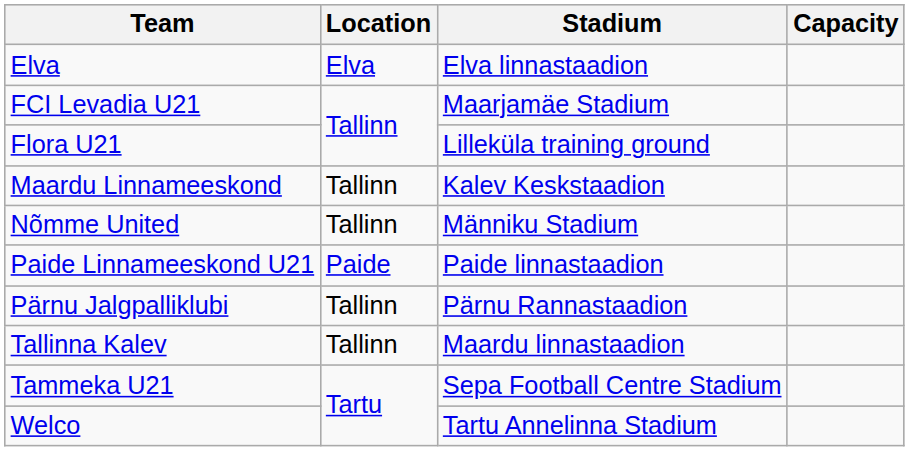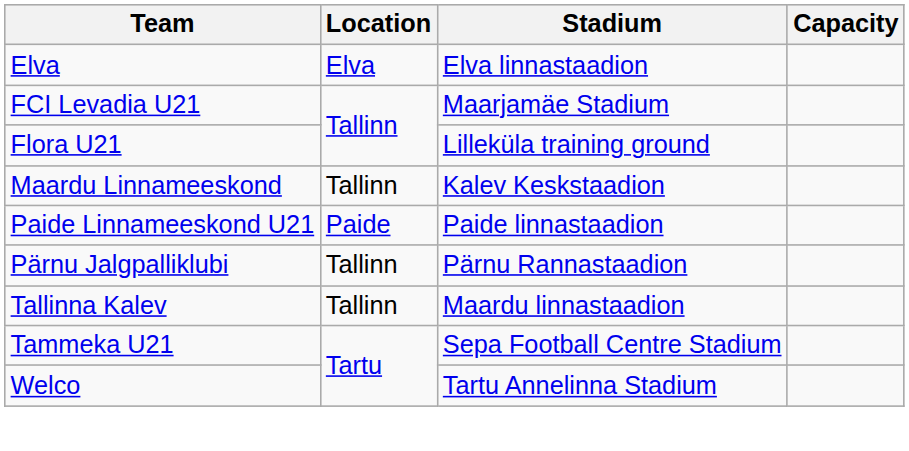 <table class="wikitable sortable">
 <tr>
 <th>Team</th>
 <th>Location</th>
 <th>Stadium</th>
 <th>Capacity</th>
 </tr>
 <tr>
 <td><a href='#'>Elva</a></td>
 <td><a href='#'>Elva</a></td>
 <td><a href='#'>Elva linnastaadion</a></td>
 <td align=center></td>
 </tr>
 <tr>
 <td><a href='#'>FCI Levadia U21</a></td>
 <td rowspan=2><a href='#'>Tallinn</a></td>
 <td><a href='#'>Maarjamäe Stadium</a></td>
 <td align="center"></td>
 </tr>
 <tr>
 <td><a href='#'>Flora U21</a></td>
 <td><a href='#'>Lilleküla training ground</a></td>
 <td align=center></td>
 </tr>
 <tr>
 <td><a href='#'>Maardu Linnameeskond</a></td>
 <td>Tallinn</td>
 <td><a href='#'>Kalev Keskstaadion</a></td>
-<td align=center></td>
-</tr>
-<tr>
-<td><a href='#'>Nõmme United</a></td>
-<td>Tallinn</td>
-<td><a href='#'>Männiku Stadium</a></td>
 <td align=center></td>
 </tr>
 <tr>
 <td><a href='#'>Paide Linnameeskond U21</a></td>
 <td><a href='#'>Paide</a></td>
 <td><a href='#'>Paide linnastaadion</a></td>
 <td align=center></td>
 </tr>
 <tr>
 <td><a href='#'>Pärnu Jalgpalliklubi</a></td>
 <td>Tallinn</td>
 <td><a href='#'>Pärnu Rannastaadion</a></td>
 <td align=center></td>
 </tr>
 <tr>
 <td><a href='#'>Tallinna Kalev</a></td>
 <td>Tallinn</td>
 <td><a href='#'>Maardu linnastaadion</a></td>
 <td align=center></td>
 </tr>
 <tr>
 <td><a href='#'>Tammeka U21</a></td>
 <td rowspan=2><a href='#'>Tartu</a></td>
 <td><a href='#'>Sepa Football Centre Stadium</a></td>
 <td align=center></td>
 </tr>
 <tr>
 <td><a href='#'>Welco</a></td>
 <td><a href='#'>Tartu Annelinna Stadium</a></td>
 <td align="center"></td>
 </tr>
 </table>
